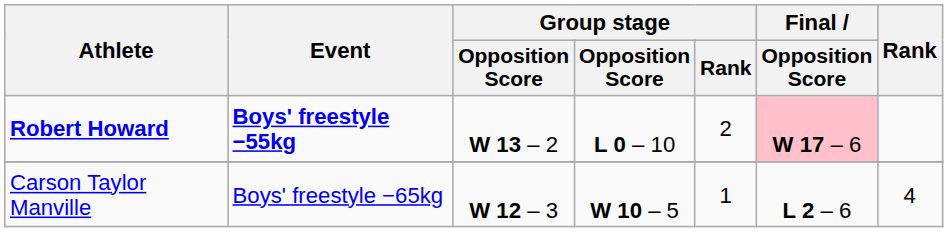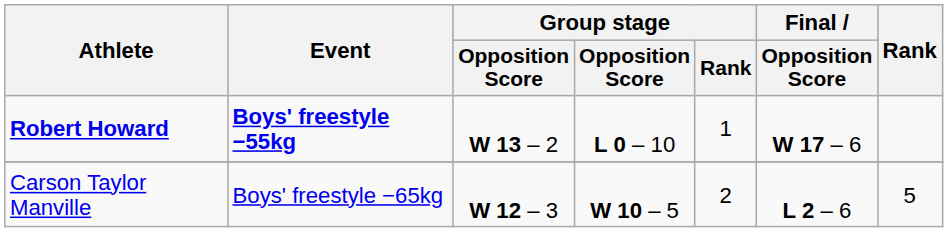 <table class="wikitable" style="font-size:90%">
 <tr>
 <th rowspan=2>Athlete</th>
 <th rowspan=2>Event</th>
 <th colspan=3>Group stage</th>
 <th>Final / </th>
 <th rowspan=2>Rank</th>
 </tr>
 <tr style="font-size:95%">
 <th>Opposition<br>Score</th>
 <th>Opposition<br>Score</th>
 <th>Rank</th>
 <th>Opposition<br>Score</th>
 </tr>
 <tr align=center>
 <td align=left><strong><a href='#'>Robert Howard</a></strong></td>
 <td align=left><strong><a href='#'>Boys' freestyle −55kg</a></strong></td>
 <td><br><strong>W</strong> <strong>13</strong> – 2 <sup></sup></td>
 <td><br><strong>L</strong> <strong>0</strong> – 10 <sup></sup></td>
-<td>2 </td>
-<td style="background: pink;"><br><strong>W</strong> <strong>17</strong> – 6 <sup></sup></td>
+<td>1 </td>
+<td><br><strong>W</strong> <strong>17</strong> – 6 <sup></sup></td>
 <td></td>
 </tr>
 <tr>
 </tr>
 <tr align=center>
 <td align=left><a href='#'>Carson Taylor Manville</a></td>
 <td align=left><a href='#'>Boys' freestyle −65kg</a></td>
 <td><br><strong>W</strong> <strong>12</strong> – 3 <sup></sup></td>
 <td><br><strong>W</strong> <strong>10</strong> – 5 <sup></sup></td>
-<td>1 </td>
+<td>2 </td>
 <td><br><strong>L</strong> <strong>2</strong> – 6 <sup></sup></td>
-<td>4</td>
+<td>5</td>
 </tr>
 </table>
